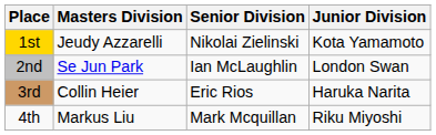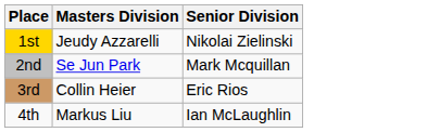 <table class="wikitable">
 <tr>
 <th>Place</th>
 <th>Masters Division</th>
 <th>Senior Division</th>
-<th>Junior Division</th>
 </tr>
 <tr>
 <td style="text-align:center; background:gold;">1st</td>
 <td> Jeudy Azzarelli</td>
 <td> Nikolai Zielinski</td>
-<td> Kota Yamamoto</td>
 </tr>
 <tr>
 <td style="text-align:center; background:silver;">2nd</td>
 <td> <a href='#'>Se Jun Park</a></td>
-<td> Ian McLaughlin</td>
-<td> London Swan</td>
+<td> Mark Mcquillan</td>
 </tr>
 <tr>
 <td style="text-align:center; background:#c96;">3rd</td>
 <td> Collin Heier</td>
 <td> Eric Rios</td>
-<td> Haruka Narita</td>
 </tr>
 <tr>
 <td style="text-align:center">4th</td>
 <td> Markus Liu</td>
-<td> Mark Mcquillan</td>
-<td> Riku Miyoshi</td>
+<td> Ian McLaughlin</td>
 </tr>
 </table>
